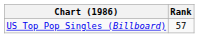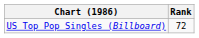 <table class="wikitable">
 <tr>
 <th>Chart (1986)</th>
 <th>Rank</th>
 </tr>
 <tr>
 <td><a href='#'>US Top Pop Singles (<em>Billboard</em>)</a></td>
-<td style="text-align:center;">57</td>
+<td style="text-align:center;">72</td>
 </tr>
 </table>
